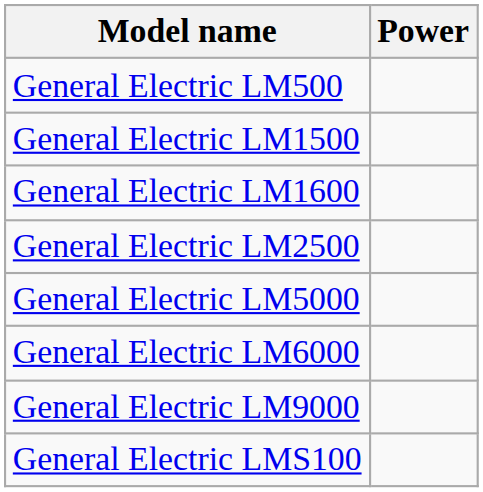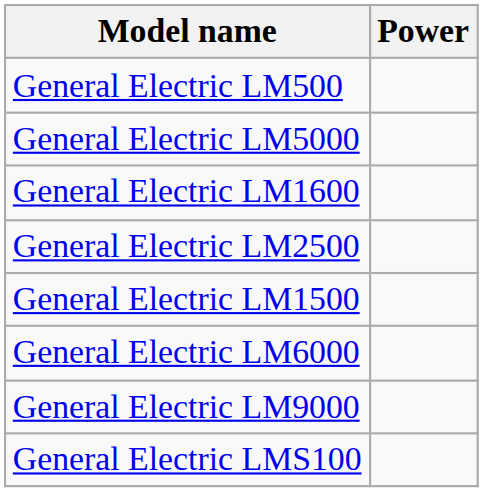 <table class="wikitable sortable">
 <tr>
 <th>Model name</th>
 <th>Power</th>
 </tr>
 <tr>
 <td align="left"><a href='#'>General Electric LM500</a></td>
 <td align="center"></td>
 </tr>
 <tr>
-<td align="left"><a href='#'>General Electric LM1500</a></td>
+<td align="left"><a href='#'>General Electric LM5000</a></td>
 <td align="center"></td>
 </tr>
 <tr>
 <td align="left"><a href='#'>General Electric LM1600</a></td>
 <td align="center"></td>
 </tr>
 <tr>
 <td align="left"><a href='#'>General Electric LM2500</a></td>
 <td align="center"></td>
 </tr>
 <tr>
-<td align="left"><a href='#'>General Electric LM5000</a></td>
+<td align="left"><a href='#'>General Electric LM1500</a></td>
 <td align="center"></td>
 </tr>
 <tr>
 <td align="left"><a href='#'>General Electric LM6000</a></td>
 <td align="center"></td>
 </tr>
 <tr>
 <td align="left"><a href='#'>General Electric LM9000</a></td>
 <td align="center"></td>
 </tr>
 <tr>
 <td align="left"><a href='#'>General Electric LMS100</a></td>
 <td align="center"></td>
 </tr>
 </table>
